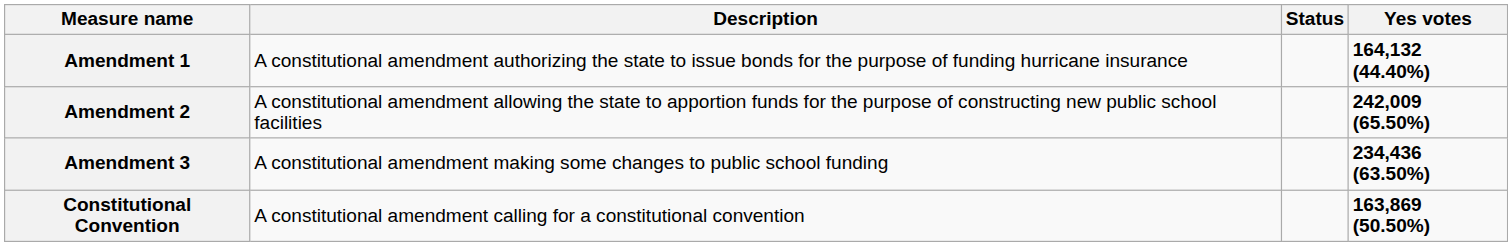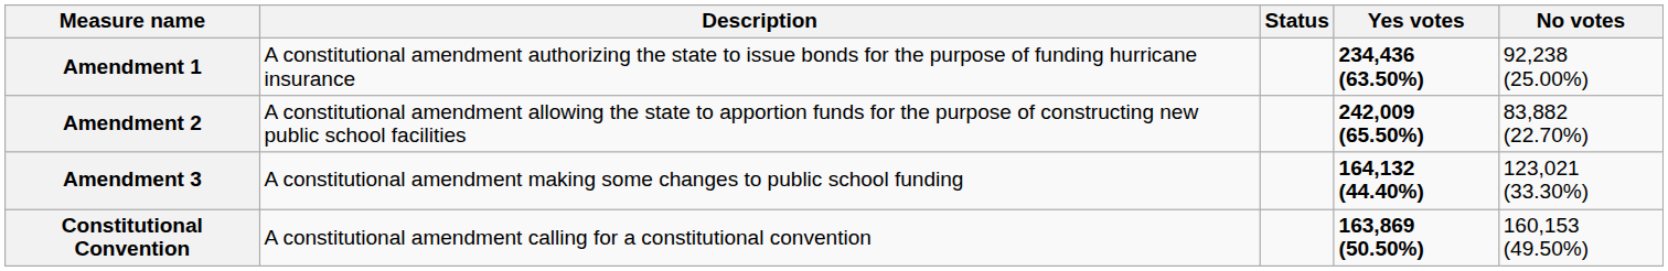 <table class="wikitable sortable plainrowheaders" style="width:100%">
 <tr>
 <th scope="col">Measure name</th>
 <th class="unsortable" scope="col">Description</th>
 <th scope="col">Status</th>
 <th scope="col">Yes votes</th>
+<th scope="col">No votes</th>
 </tr>
 <tr>
 <th scope="row">Amendment 1</th>
 <td>A constitutional amendment authorizing the state to issue bonds for the purpose of funding hurricane insurance</td>
 <td></td>
-<td><strong>164,132 (44.40%)</strong></td>
+<td><strong>234,436 (63.50%)</strong></td>
+<td>92,238 (25.00%)</td>
 </tr>
 <tr>
 <th scope="row">Amendment 2</th>
 <td>A constitutional amendment allowing the state to apportion funds for the purpose of constructing new public school facilities</td>
 <td></td>
 <td><strong>242,009 (65.50%)</strong></td>
+<td>83,882 (22.70%)</td>
 </tr>
 <tr>
 <th scope="row">Amendment 3</th>
 <td>A constitutional amendment making some changes to public school funding</td>
 <td></td>
-<td><strong>234,436 (63.50%)</strong></td>
+<td><strong>164,132 (44.40%)</strong></td>
+<td>123,021 (33.30%)</td>
 </tr>
 <tr>
 <th scope="row">Constitutional Convention</th>
 <td>A constitutional amendment calling for a constitutional convention</td>
 <td></td>
 <td><strong>163,869 (50.50%)</strong></td>
+<td>160,153 (49.50%)</td>
 </tr>
 </table>
